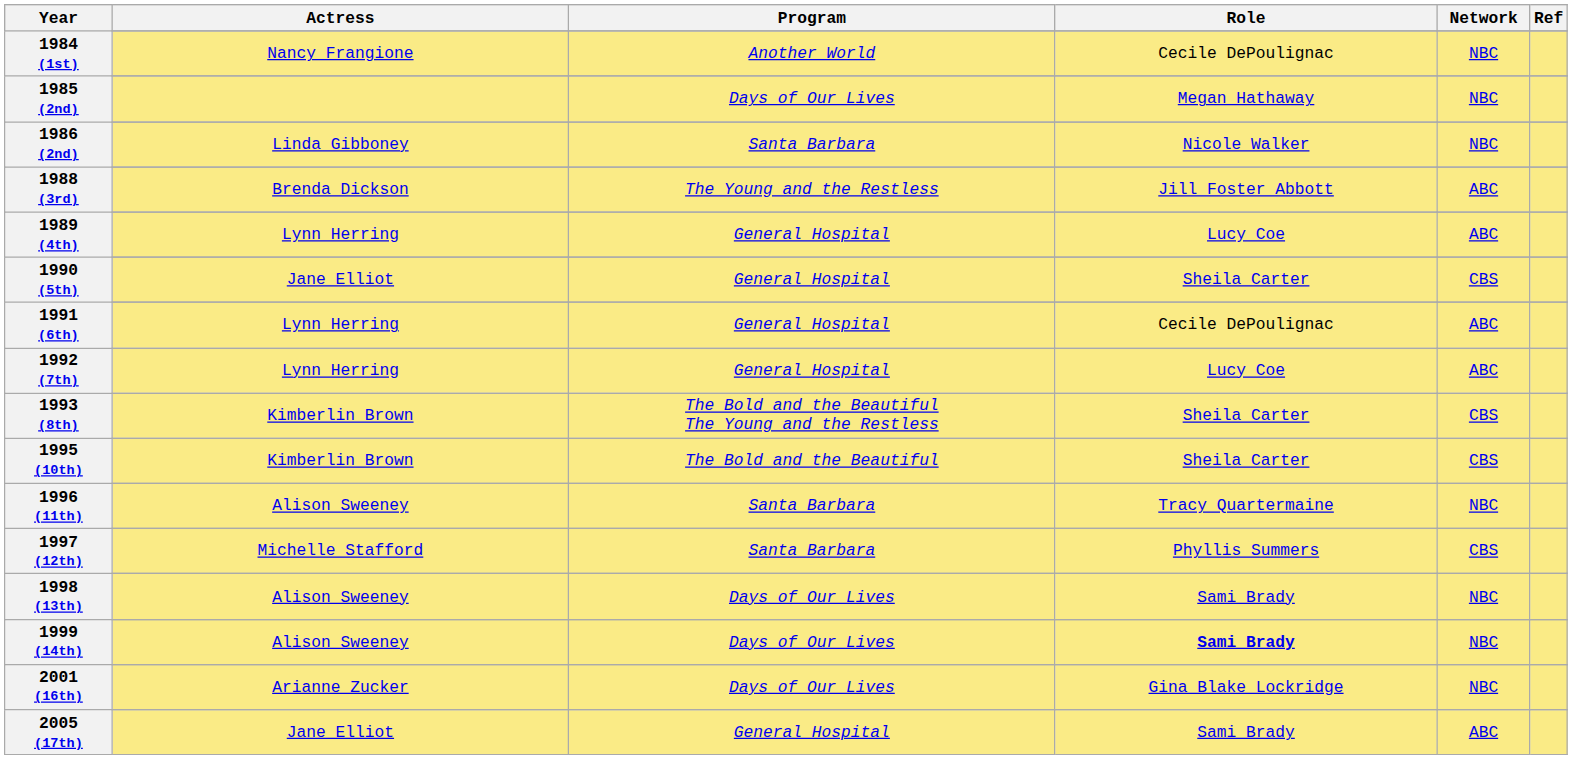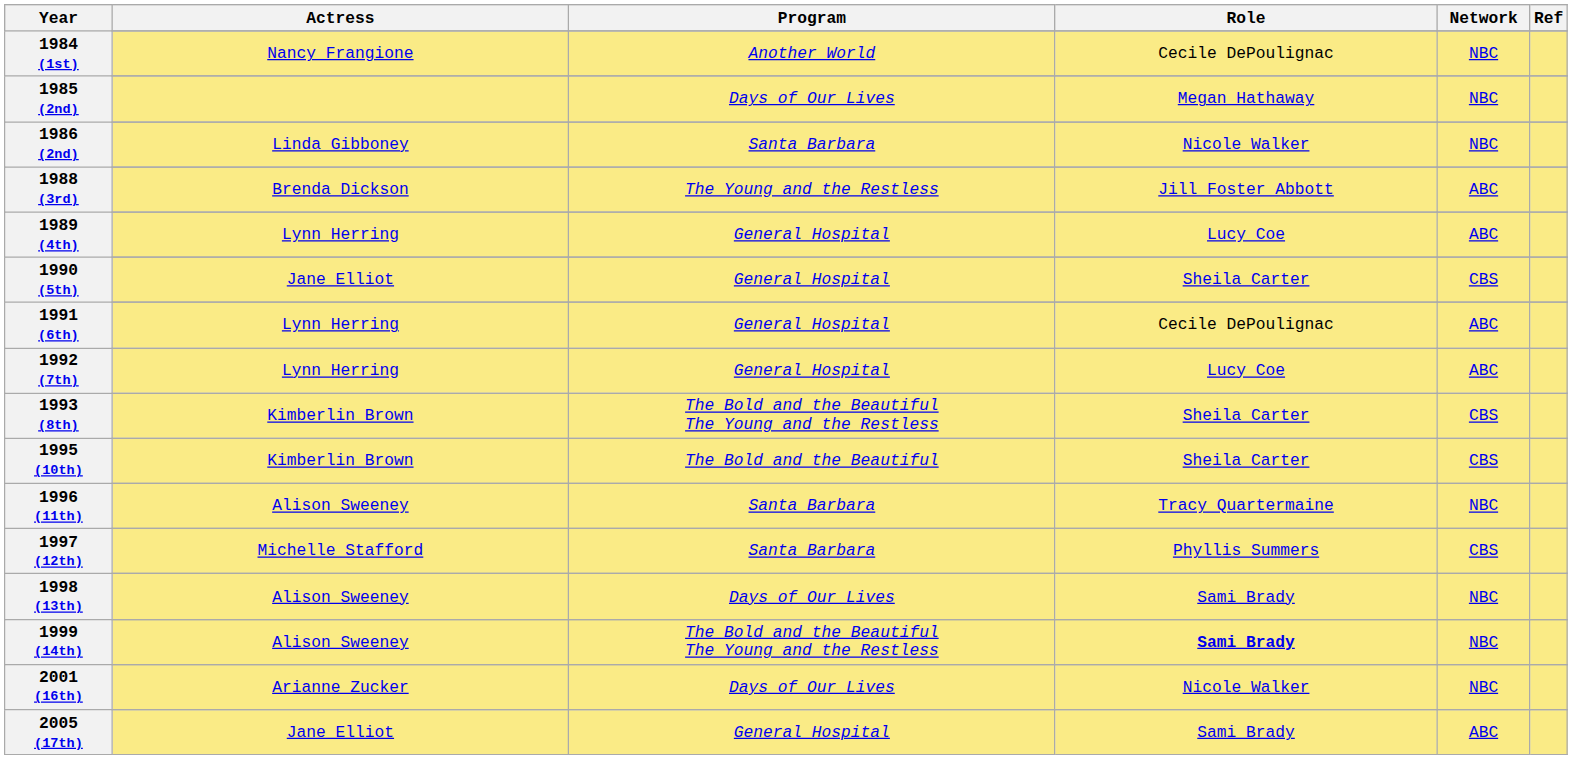 <table class="wikitable" style="text-align: center">
 <tr style="background:#bebebe;">
 <th style="width:7%;">Year</th>
 <th style="width:30%;">Actress</th>
 <th style="width:32%;">Program</th>
 <th style="width:25%;">Role</th>
 <th style="width:10%;">Network</th>
 <th style="width:4%;">Ref</th>
 </tr>
 <tr>
 <th scope=row rowspan=2 style="text-align:center">1984 <br><small><a href='#'>(1st)</a></small></th>
 </tr>
 <tr style="background:#FAEB86">
 <td><a href='#'>Nancy Frangione</a></td>
 <td><em><a href='#'>Another World</a></em></td>
 <td>Cecile DePoulignac</td>
 <td><a href='#'>NBC</a></td>
 <td></td>
 </tr>
 <tr>
 <th scope=row rowspan=2 style="text-align:center">1985 <br><small><a href='#'>(2nd)</a></small></th>
 </tr>
 <tr style="background:#FAEB86">
 <td></td>
 <td><em><a href='#'>Days of Our Lives</a></em></td>
 <td><a href='#'>Megan Hathaway</a></td>
 <td><a href='#'>NBC</a></td>
 <td></td>
 </tr>
 <tr>
 <th scope=row rowspan=2 style="text-align:center">1986 <br><small><a href='#'>(2nd)</a></small></th>
 </tr>
 <tr style="background:#FAEB86">
 <td><a href='#'>Linda Gibboney</a> </td>
 <td><em><a href='#'>Santa Barbara</a></em></td>
 <td><a href='#'>Nicole Walker</a></td>
 <td><a href='#'>NBC</a></td>
 <td></td>
 </tr>
 <tr>
 <th scope=row rowspan=2 style="text-align:center">1988 <br><small><a href='#'>(3rd)</a></small></th>
 </tr>
 <tr style="background:#FAEB86">
 <td><a href='#'>Brenda Dickson</a></td>
 <td><em><a href='#'>The Young and the Restless</a></em></td>
 <td><a href='#'>Jill Foster Abbott</a></td>
 <td><a href='#'>ABC</a></td>
 <td></td>
 </tr>
 <tr>
 <th scope=row rowspan=2 style="text-align:center">1989 <br><small><a href='#'>(4th)</a></small></th>
 </tr>
 <tr style="background:#FAEB86">
 <td><a href='#'>Lynn Herring</a> </td>
 <td><em><a href='#'>General Hospital</a></em></td>
 <td><a href='#'>Lucy Coe</a></td>
 <td><a href='#'>ABC</a></td>
 <td></td>
 </tr>
 <tr>
 <th scope=row rowspan=2 style="text-align:center">1990 <br><small><a href='#'>(5th)</a></small></th>
 </tr>
 <tr style="background:#FAEB86">
 <td><a href='#'>Jane Elliot</a> </td>
 <td><em><a href='#'>General Hospital</a></em></td>
 <td><a href='#'>Sheila Carter</a></td>
 <td><a href='#'>CBS</a></td>
 <td></td>
 </tr>
 <tr>
 <th scope=row rowspan=2 style="text-align:center">1991 <br><small><a href='#'>(6th)</a></small></th>
 </tr>
 <tr style="background:#FAEB86">
 <td><a href='#'>Lynn Herring</a> </td>
 <td><em><a href='#'>General Hospital</a></em></td>
 <td>Cecile DePoulignac</td>
 <td><a href='#'>ABC</a></td>
 <td></td>
 </tr>
 <tr>
 <th scope=row rowspan=2 style="text-align:center">1992 <br><small><a href='#'>(7th)</a></small></th>
 </tr>
 <tr style="background:#FAEB86">
 <td><a href='#'>Lynn Herring</a> </td>
 <td><em><a href='#'>General Hospital</a></em></td>
 <td><a href='#'>Lucy Coe</a></td>
 <td><a href='#'>ABC</a></td>
 <td></td>
 </tr>
 <tr>
 <th scope=row rowspan=2 style="text-align:center">1993 <br><small><a href='#'>(8th)</a></small></th>
 </tr>
 <tr style="background:#FAEB86">
 <td><a href='#'>Kimberlin Brown</a> </td>
 <td><em><a href='#'>The Bold and the Beautiful</a></em> <br> <em><a href='#'>The Young and the Restless</a></em></td>
 <td><a href='#'>Sheila Carter</a></td>
 <td><a href='#'>CBS</a></td>
 <td></td>
 </tr>
 <tr>
 <th scope=row rowspan=2 style="text-align:center">1995 <br><small><a href='#'>(10th)</a></small></th>
 </tr>
 <tr style="background:#FAEB86">
 <td><a href='#'>Kimberlin Brown</a> </td>
 <td><em><a href='#'>The Bold and the Beautiful</a></em></td>
 <td><a href='#'>Sheila Carter</a></td>
 <td><a href='#'>CBS</a></td>
 <td></td>
 </tr>
 <tr>
 <th scope=row rowspan=2 style="text-align:center">1996 <br><small><a href='#'>(11th)</a></small></th>
 </tr>
 <tr style="background:#FAEB86">
 <td><a href='#'>Alison Sweeney</a> </td>
 <td><em><a href='#'>Santa Barbara</a></em></td>
 <td><a href='#'>Tracy Quartermaine</a></td>
 <td><a href='#'>NBC</a></td>
 <td></td>
 </tr>
 <tr>
 <th scope=row rowspan=2 style="text-align:center">1997 <br><small><a href='#'>(12th)</a></small></th>
 </tr>
 <tr style="background:#FAEB86">
 <td><a href='#'>Michelle Stafford</a> </td>
 <td><em><a href='#'>Santa Barbara</a></em></td>
 <td><a href='#'>Phyllis Summers</a></td>
 <td><a href='#'>CBS</a></td>
 <td></td>
 </tr>
 <tr>
 <th scope=row rowspan=2 style="text-align:center">1998 <br><small><a href='#'>(13th)</a></small></th>
 </tr>
 <tr style="background:#FAEB86">
 <td><a href='#'>Alison Sweeney</a> </td>
 <td><em><a href='#'>Days of Our Lives</a></em></td>
 <td><a href='#'>Sami Brady</a></td>
 <td><a href='#'>NBC</a></td>
 <td></td>
 </tr>
 <tr>
 <th scope=row rowspan=2 style="text-align:center">1999 <br><small><a href='#'>(14th)</a></small></th>
 </tr>
 <tr style="background:#FAEB86">
 <td><a href='#'>Alison Sweeney</a> </td>
-<td><em><a href='#'>Days of Our Lives</a></em></td>
+<td><em><a href='#'>The Bold and the Beautiful</a></em> <br> <em><a href='#'>The Young and the Restless</a></em></td>
 <td><strong><a href='#'>Sami Brady</a></strong></td>
 <td><a href='#'>NBC</a></td>
 <td></td>
 </tr>
 <tr>
 <th scope=row rowspan=2 style="text-align:center">2001 <br><small><a href='#'>(16th)</a></small></th>
 </tr>
 <tr style="background:#FAEB86">
 <td><a href='#'>Arianne Zucker</a> </td>
 <td><em><a href='#'>Days of Our Lives</a></em></td>
-<td><a href='#'>Gina Blake Lockridge</a></td>
+<td><a href='#'>Nicole Walker</a></td>
 <td><a href='#'>NBC</a></td>
 <td></td>
 </tr>
 <tr>
 <th scope=row rowspan=2 style="text-align:center">2005 <br><small><a href='#'>(17th)</a></small></th>
 </tr>
 <tr style="background:#FAEB86">
 <td><a href='#'>Jane Elliot</a> </td>
 <td><em><a href='#'>General Hospital</a></em></td>
 <td><a href='#'>Sami Brady</a></td>
 <td><a href='#'>ABC</a></td>
 <td></td>
 </tr>
 </table>
